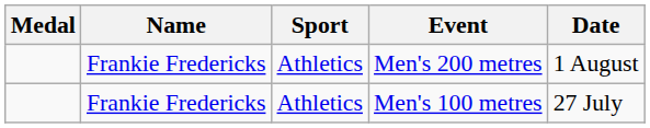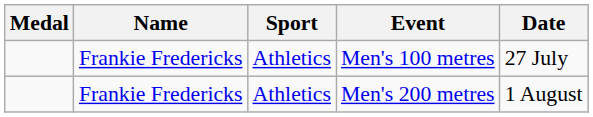 <table class="wikitable sortable"  style="font-size:95%">
 <tr>
 <th>Medal</th>
 <th>Name</th>
 <th>Sport</th>
 <th>Event</th>
 <th>Date</th>
 </tr>
 <tr align=left>
 <td></td>
 <td><a href='#'>Frankie Fredericks</a></td>
 <td><a href='#'>Athletics</a></td>
-<td><a href='#'>Men's 200 metres</a></td>
-<td>1 August</td>
+<td><a href='#'>Men's 100 metres</a></td>
+<td>27 July</td>
 </tr>
 <tr align=left>
 <td></td>
 <td><a href='#'>Frankie Fredericks</a></td>
 <td><a href='#'>Athletics</a></td>
-<td><a href='#'>Men's 100 metres</a></td>
-<td>27 July</td>
+<td><a href='#'>Men's 200 metres</a></td>
+<td>1 August</td>
 </tr>
 </table>
